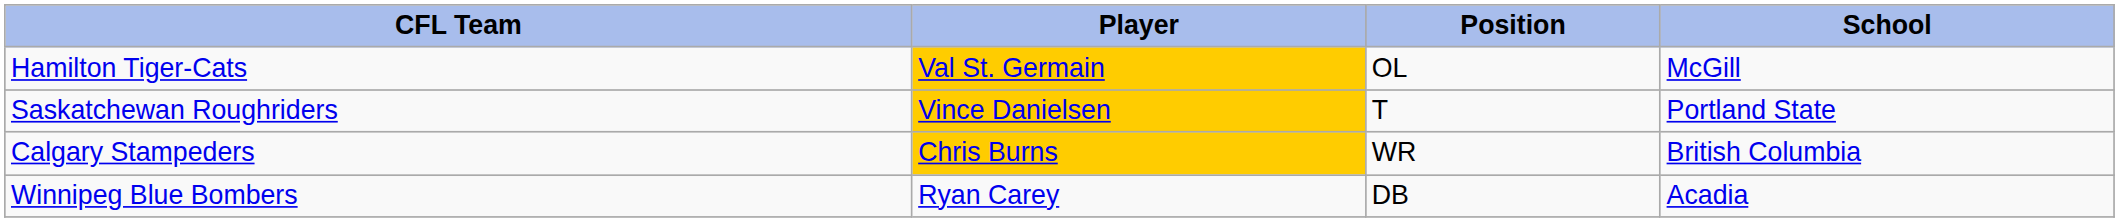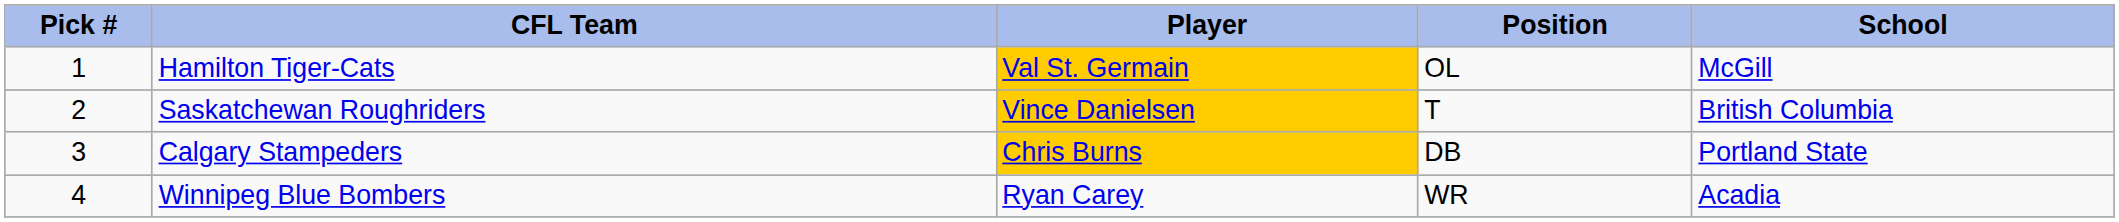 <table class="wikitable" style="width: 100%">
 <tr>
+<th style="background:#A8BDEC;" width=7%>Pick #</th>
 <th width=40% style="background:#A8BDEC;">CFL Team</th>
 <th width=20% style="background:#A8BDEC;">Player</th>
 <th width=13% style="background:#A8BDEC;">Position</th>
 <th width=20% style="background:#A8BDEC;">School</th>
 </tr>
 <tr>
+<td align=center>1</td>
 <td><a href='#'>Hamilton Tiger-Cats</a></td>
 <td bgcolor="#FFCC00"><a href='#'>Val St. Germain</a></td>
 <td>OL</td>
 <td><a href='#'>McGill</a></td>
 </tr>
 <tr>
+<td align=center>2</td>
 <td><a href='#'>Saskatchewan Roughriders</a></td>
 <td bgcolor="#FFCC00"><a href='#'>Vince Danielsen</a></td>
 <td>T</td>
+<td><a href='#'>British Columbia</a></td>
+</tr>
+<tr>
+<td align=center>3</td>
+<td><a href='#'>Calgary Stampeders</a></td>
+<td bgcolor="#FFCC00"><a href='#'>Chris Burns</a></td>
+<td>DB</td>
 <td><a href='#'>Portland State</a></td>
 </tr>
 <tr>
-<td><a href='#'>Calgary Stampeders</a></td>
-<td bgcolor="#FFCC00"><a href='#'>Chris Burns</a></td>
-<td>WR</td>
-<td><a href='#'>British Columbia</a></td>
-</tr>
-<tr>
+<td align=center>4</td>
 <td><a href='#'>Winnipeg Blue Bombers</a></td>
 <td><a href='#'>Ryan Carey</a></td>
-<td>DB</td>
+<td>WR</td>
 <td><a href='#'>Acadia</a></td>
 </tr>
 </table>
